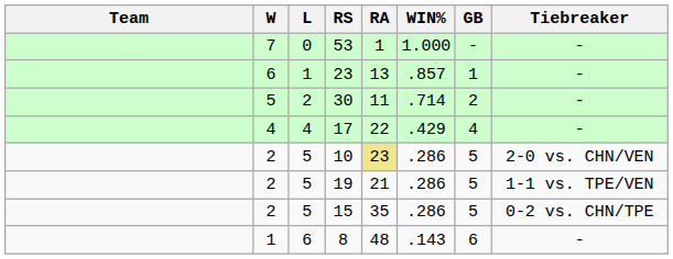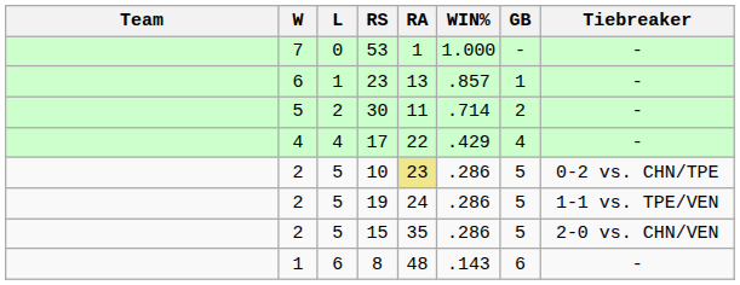 <table class="wikitable"  style="text-align:center; font-size:90%;">
 <tr>
 <th width=170>Team</th>
 <th width=20>W</th>
 <th width=20>L</th>
 <th width=20>RS</th>
 <th width=20>RA</th>
 <th width=20>WIN%</th>
 <th width=20>GB</th>
 <th width=120>Tiebreaker</th>
 </tr>
 <tr style="background:#cfc;">
 <td align=left></td>
 <td>7</td>
 <td>0</td>
 <td>53</td>
 <td>1</td>
 <td>1.000</td>
 <td>-</td>
 <td>-</td>
 </tr>
 <tr style="background:#cfc;">
 <td align=left></td>
 <td>6</td>
 <td>1</td>
 <td>23</td>
 <td>13</td>
 <td>.857</td>
 <td>1</td>
 <td>-</td>
 </tr>
 <tr style="background:#cfc;">
 <td align=left></td>
 <td>5</td>
 <td>2</td>
 <td>30</td>
 <td>11</td>
 <td>.714</td>
 <td>2</td>
 <td>-</td>
 </tr>
 <tr style="background:#cfc;">
 <td align=left></td>
 <td>4</td>
 <td>4</td>
 <td>17</td>
 <td>22</td>
 <td>.429</td>
 <td>4</td>
 <td>-</td>
 </tr>
 <tr>
 <td align=left></td>
 <td>2</td>
 <td>5</td>
 <td>10</td>
 <td style="background: khaki;">23</td>
 <td>.286</td>
 <td>5</td>
-<td>2-0 vs. CHN/VEN</td>
+<td>0-2 vs. CHN/TPE</td>
 </tr>
 <tr>
 <td align=left></td>
 <td>2</td>
 <td>5</td>
 <td>19</td>
-<td>21</td>
+<td>24</td>
 <td>.286</td>
 <td>5</td>
 <td>1-1 vs. TPE/VEN</td>
 </tr>
 <tr>
 <td align=left></td>
 <td>2</td>
 <td>5</td>
 <td>15</td>
 <td>35</td>
 <td>.286</td>
 <td>5</td>
-<td>0-2 vs. CHN/TPE</td>
+<td>2-0 vs. CHN/VEN</td>
 </tr>
 <tr>
 <td align=left></td>
 <td>1</td>
 <td>6</td>
 <td>8</td>
 <td>48</td>
 <td>.143</td>
 <td>6</td>
 <td>-</td>
 </tr>
 </table>
